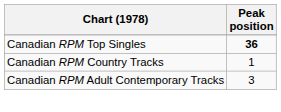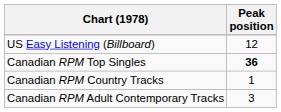 <table class="wikitable sortable">
 <tr>
 <th>Chart (1978)</th>
 <th>Peak<br>position</th>
 </tr>
 <tr>
 </tr>
 <tr>
+</tr>
+<tr>
+<td>US <a href='#'>Easy Listening</a> (<em>Billboard</em>)</td>
+<td align="center">12</td>
 </tr>
 <tr>
 <td>Canadian <em>RPM</em> Top Singles</td>
 <td align="center"><strong>36</strong></td>
 </tr>
 <tr>
 <td>Canadian <em>RPM</em> Country Tracks</td>
 <td align="center">1</td>
 </tr>
 <tr>
 <td>Canadian <em>RPM</em> Adult Contemporary Tracks</td>
 <td align="center">3</td>
 </tr>
 </table>
